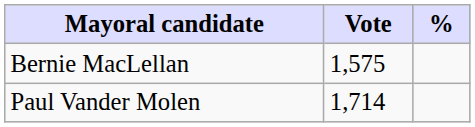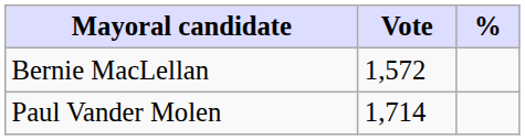 <table class="wikitable">
 <tr>
 <th style="background:#ddf; width:200px;">Mayoral candidate </th>
 <th style="background:#ddf; width:50px;">Vote</th>
 <th style="background:#ddf; width:30px;">%</th>
 </tr>
 <tr>
 <td>Bernie MacLellan</td>
-<td>1,575</td>
+<td>1,572</td>
 <td></td>
 </tr>
 <tr>
 <td>Paul Vander Molen</td>
 <td>1,714</td>
 <td></td>
 </tr>
 </table>
